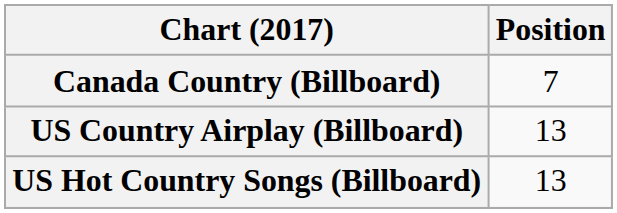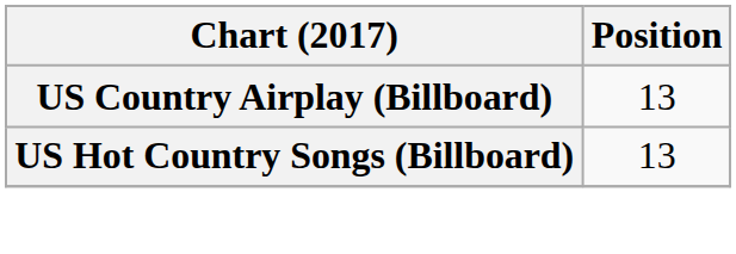 <table class="wikitable sortable plainrowheaders" style="text-align:center">
 <tr>
 <th scope="col">Chart (2017)</th>
 <th scope="col">Position</th>
-</tr>
-<tr>
-<th scope="row">Canada Country (Billboard)</th>
-<td>7</td>
 </tr>
 <tr>
 <th scope="row">US Country Airplay (Billboard)</th>
 <td>13</td>
 </tr>
 <tr>
 <th scope="row">US Hot Country Songs (Billboard)</th>
 <td>13</td>
 </tr>
 <tr>
 </tr>
 </table>
